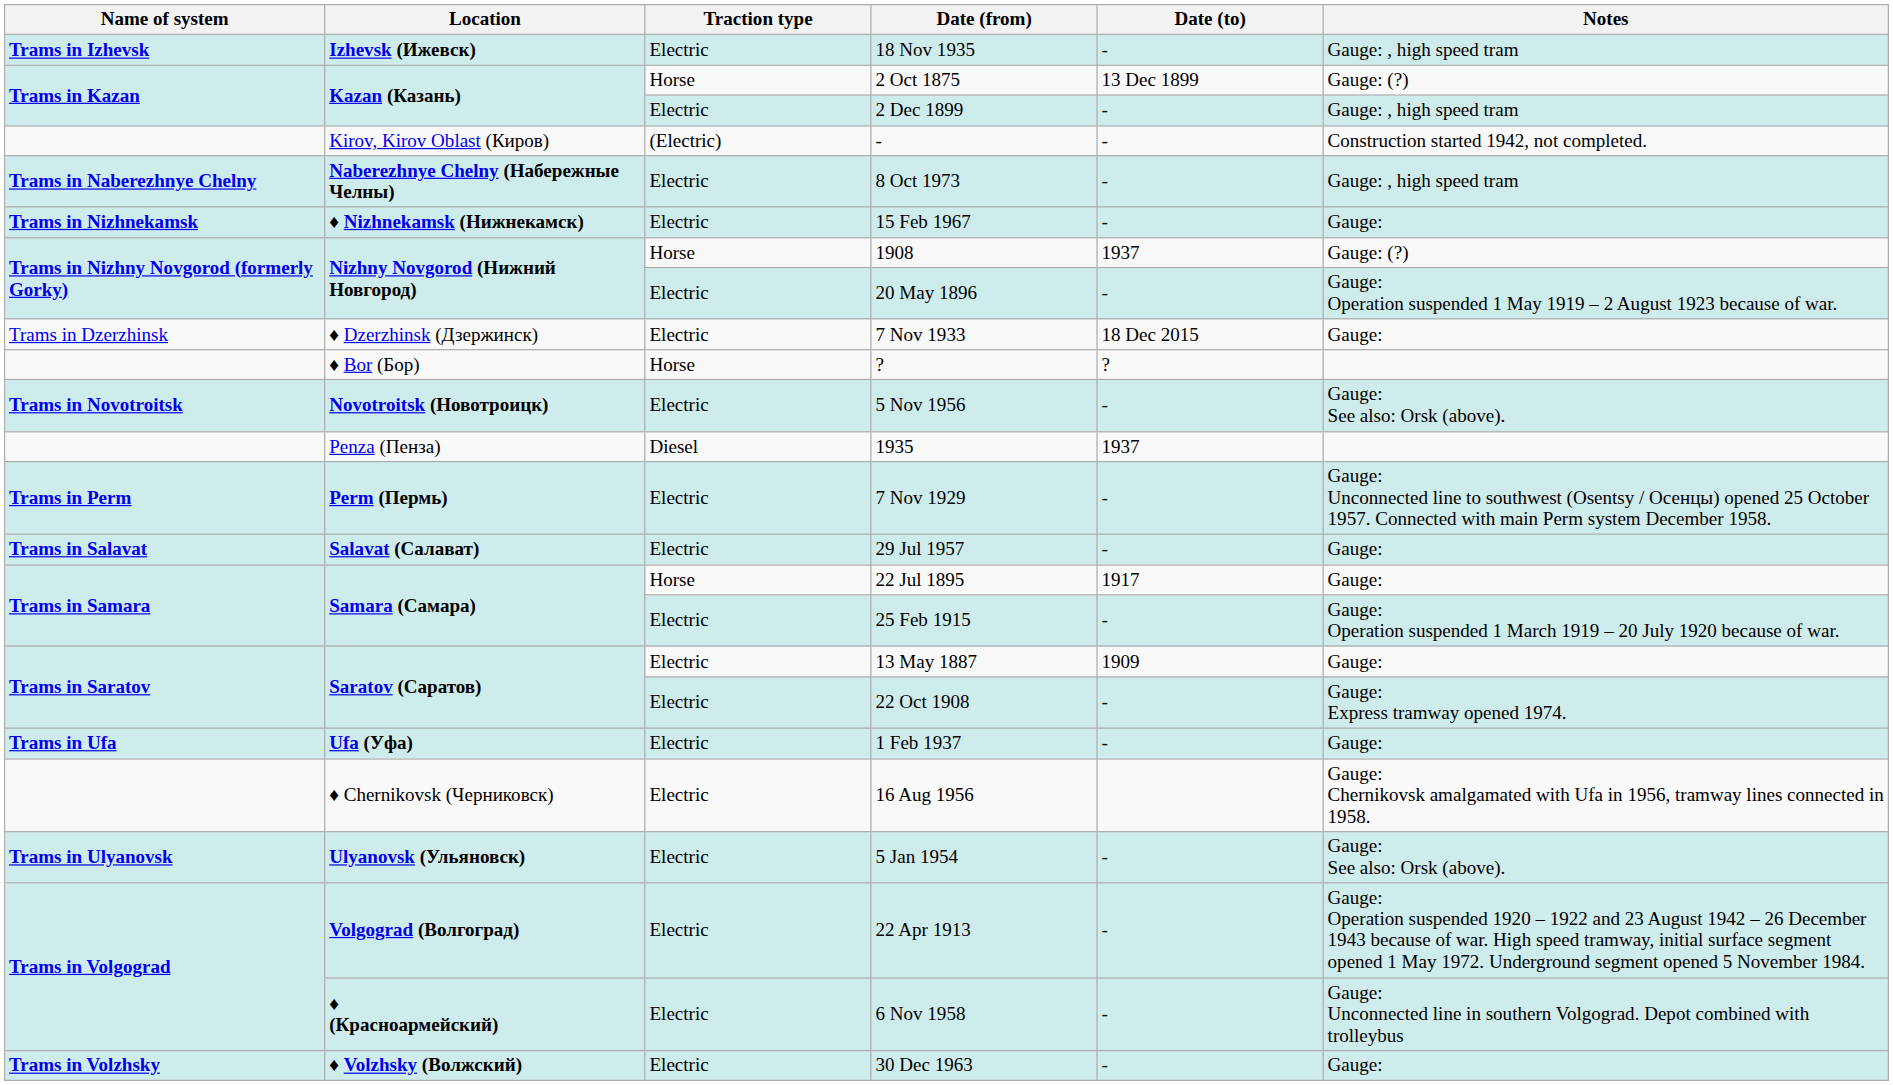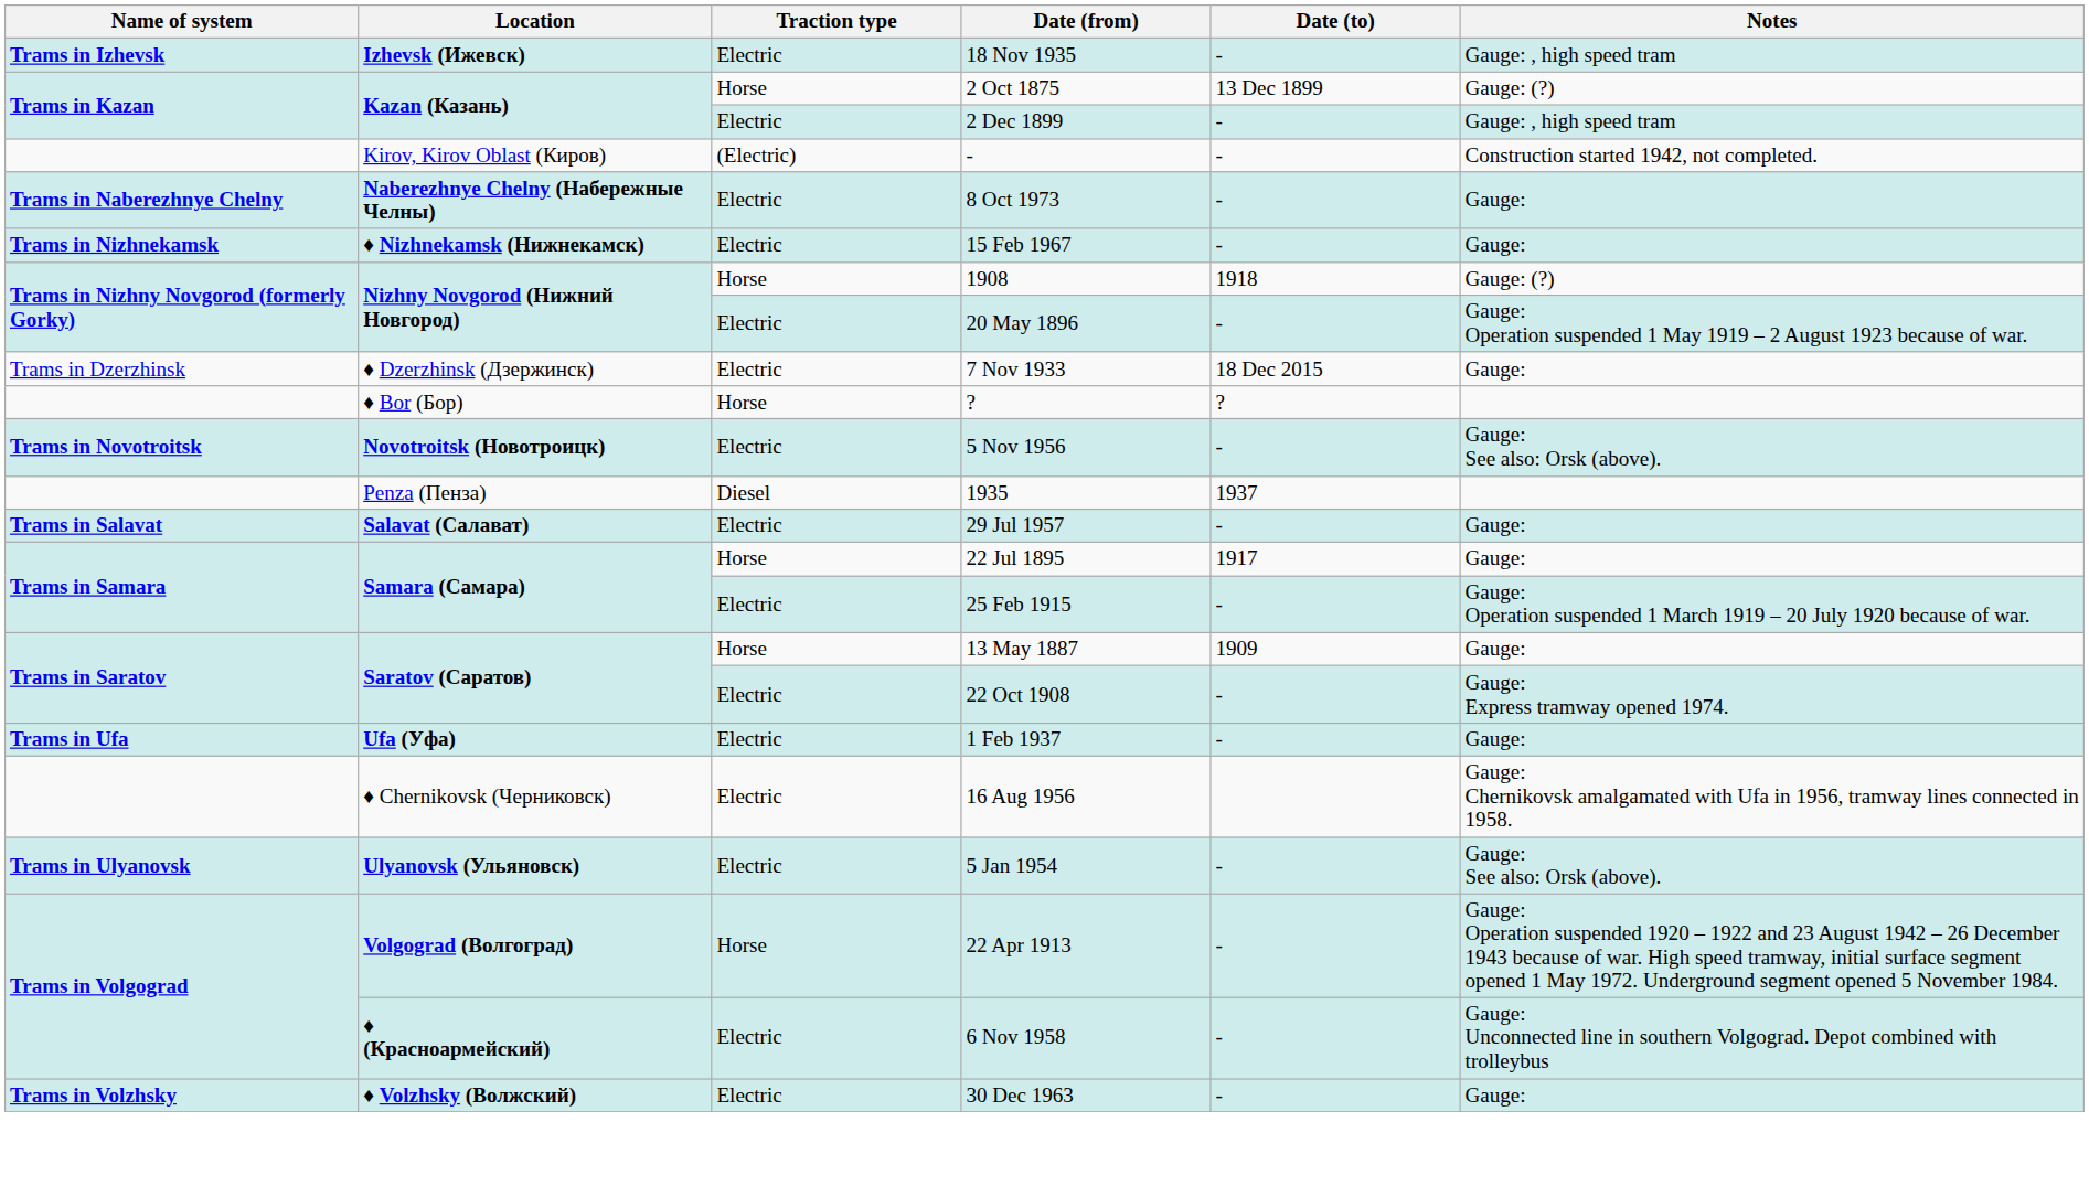 <table class="wikitable sortable" style="width:100%;">
 <tr>
 <th style="width:17%;">Name of system</th>
 <th style="width:17%;">Location</th>
 <th style="width:12%;">Traction type</th>
 <th style="width:12%;">Date (from)</th>
 <th style="width:12%;">Date (to)</th>
 <th style="width:30%;">Notes</th>
 </tr>
 <tr style="background:#CFECEC">
 <td><strong><a href='#'>Trams in Izhevsk</a></strong></td>
 <td><strong><a href='#'>Izhevsk</a> (Ижевск)</strong></td>
 <td>Electric</td>
 <td>18 Nov 1935</td>
 <td>-</td>
 <td>Gauge: , high speed tram</td>
 </tr>
 <tr>
 <td rowspan="2" style="background:#CFECEC"><strong><a href='#'>Trams in Kazan</a></strong></td>
 <td rowspan="2" style="background:#CFECEC"><strong><a href='#'>Kazan</a> (Казань)</strong></td>
 <td>Horse</td>
 <td>2 Oct 1875</td>
 <td>13 Dec 1899</td>
 <td>Gauge: (?)</td>
 </tr>
 <tr style="background:#CFECEC">
 <td>Electric</td>
 <td>2 Dec 1899</td>
 <td>-</td>
 <td>Gauge: , high speed tram</td>
 </tr>
 <tr>
 <td> </td>
 <td><a href='#'>Kirov, Kirov Oblast</a> (Киров)</td>
 <td>(Electric)</td>
 <td>-</td>
 <td>-</td>
 <td>Construction started 1942, not completed.</td>
 </tr>
 <tr style="background:#CFECEC">
 <td><strong><a href='#'>Trams in Naberezhnye Chelny</a></strong></td>
 <td><strong><a href='#'>Naberezhnye Chelny</a> (Набережные Челны)</strong></td>
 <td>Electric</td>
 <td>8 Oct 1973</td>
 <td>-</td>
-<td>Gauge: , high speed tram</td>
+<td>Gauge: </td>
 </tr>
 <tr style="background:#CFECEC">
 <td><strong><a href='#'>Trams in Nizhnekamsk</a></strong></td>
 <td>♦ <strong><a href='#'>Nizhnekamsk</a> (Нижнекамск)</strong></td>
 <td>Electric</td>
 <td>15 Feb 1967</td>
 <td>-</td>
 <td>Gauge: <br></td>
 </tr>
 <tr>
 <td rowspan="2" style="background:#CFECEC"><strong><a href='#'>Trams in Nizhny Novgorod (formerly Gorky)</a></strong></td>
 <td rowspan="2" style="background:#CFECEC"><strong><a href='#'>Nizhny Novgorod</a> (Нижний Новгород)</strong></td>
 <td>Horse</td>
 <td>1908</td>
-<td>1937</td>
+<td>1918</td>
 <td>Gauge: (?)</td>
 </tr>
 <tr style="background:#CFECEC">
 <td>Electric</td>
 <td>20 May 1896</td>
 <td>-</td>
 <td>Gauge: <br>Operation suspended 1 May 1919 – 2 August 1923 because of war.</td>
 </tr>
 <tr>
 <td><a href='#'>Trams in Dzerzhinsk</a></td>
 <td>♦ <a href='#'>Dzerzhinsk</a> (Дзержинск)</td>
 <td>Electric</td>
 <td>7 Nov 1933</td>
 <td>18 Dec 2015</td>
 <td>Gauge: </td>
 </tr>
 <tr>
 <td> </td>
 <td>♦ <a href='#'>Bor</a> (Бор)</td>
 <td>Horse</td>
 <td>?</td>
 <td>?</td>
 <td> </td>
 </tr>
 <tr style="background:#CFECEC">
 <td><strong><a href='#'>Trams in Novotroitsk</a></strong></td>
 <td><strong><a href='#'>Novotroitsk</a> (Новотроицк)</strong></td>
 <td>Electric</td>
 <td>5 Nov 1956</td>
 <td>-</td>
 <td>Gauge: <br>See also: Orsk (above).</td>
 </tr>
 <tr>
 <td> </td>
 <td><a href='#'>Penza</a> (Пенза)</td>
 <td>Diesel</td>
 <td>1935</td>
 <td>1937</td>
 <td> </td>
 </tr>
 <tr style="background:#CFECEC">
-<td><strong><a href='#'>Trams in Perm</a></strong></td>
-<td><strong><a href='#'>Perm</a> (Пермь)</strong></td>
-<td>Electric</td>
-<td>7 Nov 1929</td>
-<td>-</td>
-<td>Gauge: <br>Unconnected line to southwest (Osentsy / Oсенцы) opened 25 October 1957. Connected with main Perm system December 1958.</td>
-</tr>
-<tr style="background:#CFECEC">
 <td><strong><a href='#'>Trams in Salavat</a></strong></td>
 <td><strong><a href='#'>Salavat</a> (Салават)</strong></td>
 <td>Electric</td>
 <td>29 Jul 1957</td>
 <td>-</td>
 <td>Gauge: </td>
 </tr>
 <tr>
 <td rowspan="2" style="background:#CFECEC"><strong><a href='#'>Trams in Samara</a></strong></td>
 <td rowspan="2" style="background:#CFECEC"><strong><a href='#'>Samara</a> (Самара)</strong></td>
 <td>Horse</td>
 <td>22 Jul 1895</td>
 <td>1917</td>
 <td>Gauge: </td>
 </tr>
 <tr style="background:#CFECEC">
 <td>Electric</td>
 <td>25 Feb 1915</td>
 <td>-</td>
 <td>Gauge: <br>Operation suspended 1 March 1919 – 20 July 1920 because of war.</td>
 </tr>
 <tr>
 <td rowspan="2" style="background:#CFECEC"><strong><a href='#'>Trams in Saratov</a></strong></td>
 <td rowspan="2" style="background:#CFECEC"><strong><a href='#'>Saratov</a> (Саратов)</strong></td>
-<td>Electric</td>
+<td>Horse</td>
 <td>13 May 1887</td>
 <td>1909</td>
 <td>Gauge: </td>
 </tr>
 <tr style="background:#CFECEC">
 <td>Electric</td>
 <td>22 Oct 1908</td>
 <td>-</td>
 <td>Gauge: <br>Express tramway opened 1974.</td>
 </tr>
 <tr style="background:#CFECEC">
 <td><strong><a href='#'>Trams in Ufa</a></strong></td>
 <td><strong><a href='#'>Ufa</a> (Уфа)</strong></td>
 <td>Electric</td>
 <td>1 Feb 1937</td>
 <td>-</td>
 <td>Gauge: </td>
 </tr>
 <tr>
 <td> </td>
 <td>♦ Chernikovsk (Черниковск)</td>
 <td>Electric</td>
 <td>16 Aug 1956</td>
 <td> </td>
 <td>Gauge: <br>Chernikovsk amalgamated with Ufa in 1956, tramway lines connected in 1958.</td>
 </tr>
 <tr style="background:#CFECEC">
 <td><strong><a href='#'>Trams in Ulyanovsk</a></strong></td>
 <td><strong><a href='#'>Ulyanovsk</a> (Ульяновск)</strong></td>
 <td>Electric</td>
 <td>5 Jan 1954</td>
 <td>-</td>
 <td>Gauge: <br>See also: Orsk (above).</td>
 </tr>
 <tr style="background:#CFECEC">
 <td rowspan="2"><strong><a href='#'>Trams in Volgograd</a></strong></td>
 <td><strong><a href='#'>Volgograd</a> (Волгоград)</strong></td>
-<td>Electric</td>
+<td>Horse</td>
 <td>22 Apr 1913</td>
 <td>-</td>
 <td>Gauge: <br>Operation suspended 1920 – 1922 and 23 August 1942 – 26 December 1943 because of war. High speed tramway, initial surface segment opened 1 May 1972. Underground segment opened 5 November 1984.</td>
 </tr>
 <tr style="background:#CFECEC">
 <td>♦ <strong><br>(Красноармейский)</strong></td>
 <td>Electric</td>
 <td>6 Nov 1958</td>
 <td>-</td>
 <td>Gauge: <br>Unconnected line in southern Volgograd. Depot combined with trolleybus</td>
 </tr>
 <tr style="background:#CFECEC">
 <td><strong><a href='#'>Trams in Volzhsky</a></strong></td>
 <td>♦ <strong><a href='#'>Volzhsky</a> (Волжский)</strong></td>
 <td>Electric</td>
 <td>30 Dec 1963</td>
 <td>-</td>
 <td>Gauge: </td>
 </tr>
 </table>
